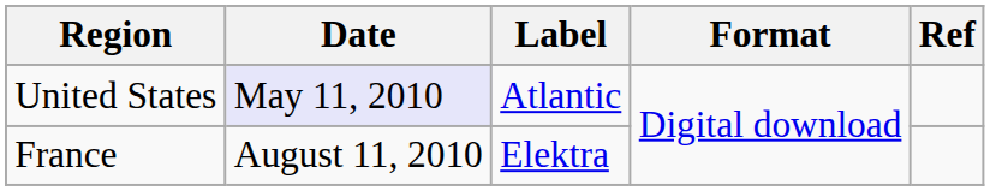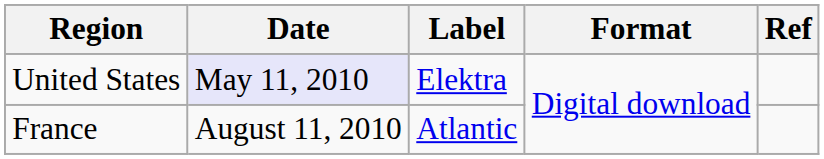 <table class="wikitable">
 <tr>
 <th>Region</th>
 <th>Date</th>
 <th>Label</th>
 <th>Format</th>
 <th>Ref</th>
 </tr>
 <tr>
 <td>United States</td>
 <td style="background: lavender;">May 11, 2010</td>
-<td><a href='#'>Atlantic</a></td>
+<td><a href='#'>Elektra</a></td>
 <td rowspan="2"><a href='#'>Digital download</a></td>
 <td></td>
 </tr>
 <tr>
 <td>France</td>
 <td rowspan="2">August 11, 2010</td>
-<td><a href='#'>Elektra</a></td>
+<td><a href='#'>Atlantic</a></td>
 <td></td>
 </tr>
 </table>
